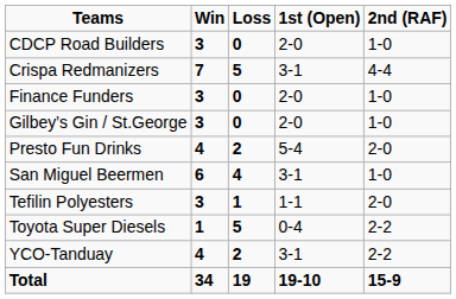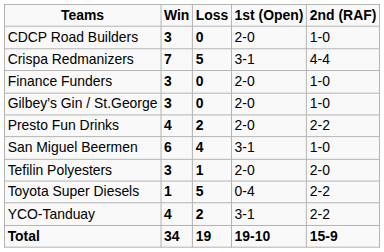 <table class=wikitable sortable>
 <tr align=center>
 <td><strong>Teams</strong></td>
 <td><strong>Win</strong></td>
 <td><strong>Loss</strong></td>
 <td><strong>1st (Open)</strong></td>
 <td><strong>2nd (RAF)</strong></td>
 </tr>
 <tr>
 <td>CDCP Road Builders</td>
 <td><strong>3</strong></td>
 <td><strong>0</strong></td>
 <td>2-0</td>
 <td>1-0</td>
 </tr>
 <tr>
 <td>Crispa Redmanizers</td>
 <td><strong>7</strong></td>
 <td><strong>5</strong></td>
 <td>3-1</td>
 <td>4-4</td>
 </tr>
 <tr>
 <td>Finance Funders</td>
 <td><strong>3</strong></td>
 <td><strong>0</strong></td>
 <td>2-0</td>
 <td>1-0</td>
 </tr>
 <tr>
 <td>Gilbey’s Gin / St.George</td>
 <td><strong>3</strong></td>
 <td><strong>0</strong></td>
 <td>2-0</td>
 <td>1-0</td>
 </tr>
 <tr>
 <td>Presto Fun Drinks</td>
 <td><strong>4</strong></td>
 <td><strong>2</strong></td>
-<td>5-4</td>
 <td>2-0</td>
+<td>2-2</td>
 </tr>
 <tr>
 <td>San Miguel Beermen</td>
 <td><strong>6</strong></td>
 <td><strong>4</strong></td>
 <td>3-1</td>
 <td>1-0</td>
 </tr>
 <tr>
 <td>Tefilin Polyesters</td>
 <td><strong>3</strong></td>
 <td><strong>1</strong></td>
-<td>1-1</td>
+<td>2-0</td>
 <td>2-0</td>
 </tr>
 <tr>
 <td>Toyota Super Diesels</td>
 <td><strong>1</strong></td>
 <td><strong>5</strong></td>
 <td>0-4</td>
 <td>2-2</td>
 </tr>
 <tr>
 <td>YCO-Tanduay</td>
 <td><strong>4</strong></td>
 <td><strong>2</strong></td>
 <td>3-1</td>
 <td>2-2</td>
 </tr>
 <tr>
 <td><strong>Total</strong></td>
 <td><strong>34</strong></td>
 <td><strong>19</strong></td>
 <td><strong>19-10</strong></td>
 <td><strong>15-9</strong></td>
 </tr>
 </table>
